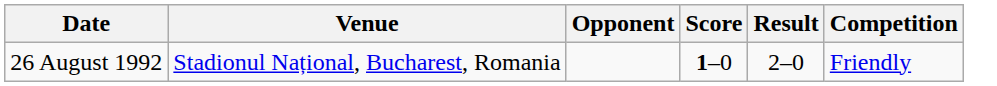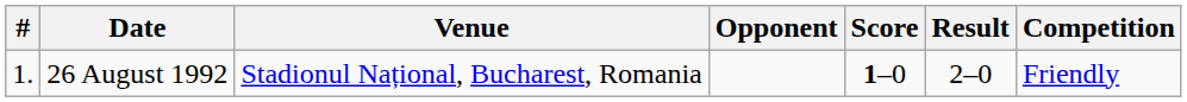 <table class="wikitable" align=center>
 <tr>
+<th>#</th>
 <th>Date</th>
 <th>Venue</th>
 <th>Opponent</th>
 <th>Score</th>
 <th>Result</th>
 <th>Competition</th>
 </tr>
 <tr>
+<td>1.</td>
 <td>26 August 1992</td>
 <td><a href='#'>Stadionul Național</a>, <a href='#'>Bucharest</a>, Romania</td>
 <td></td>
 <td align="center"><strong>1</strong>–0</td>
 <td align="center">2–0</td>
 <td><a href='#'>Friendly</a></td>
 </tr>
 </table>
